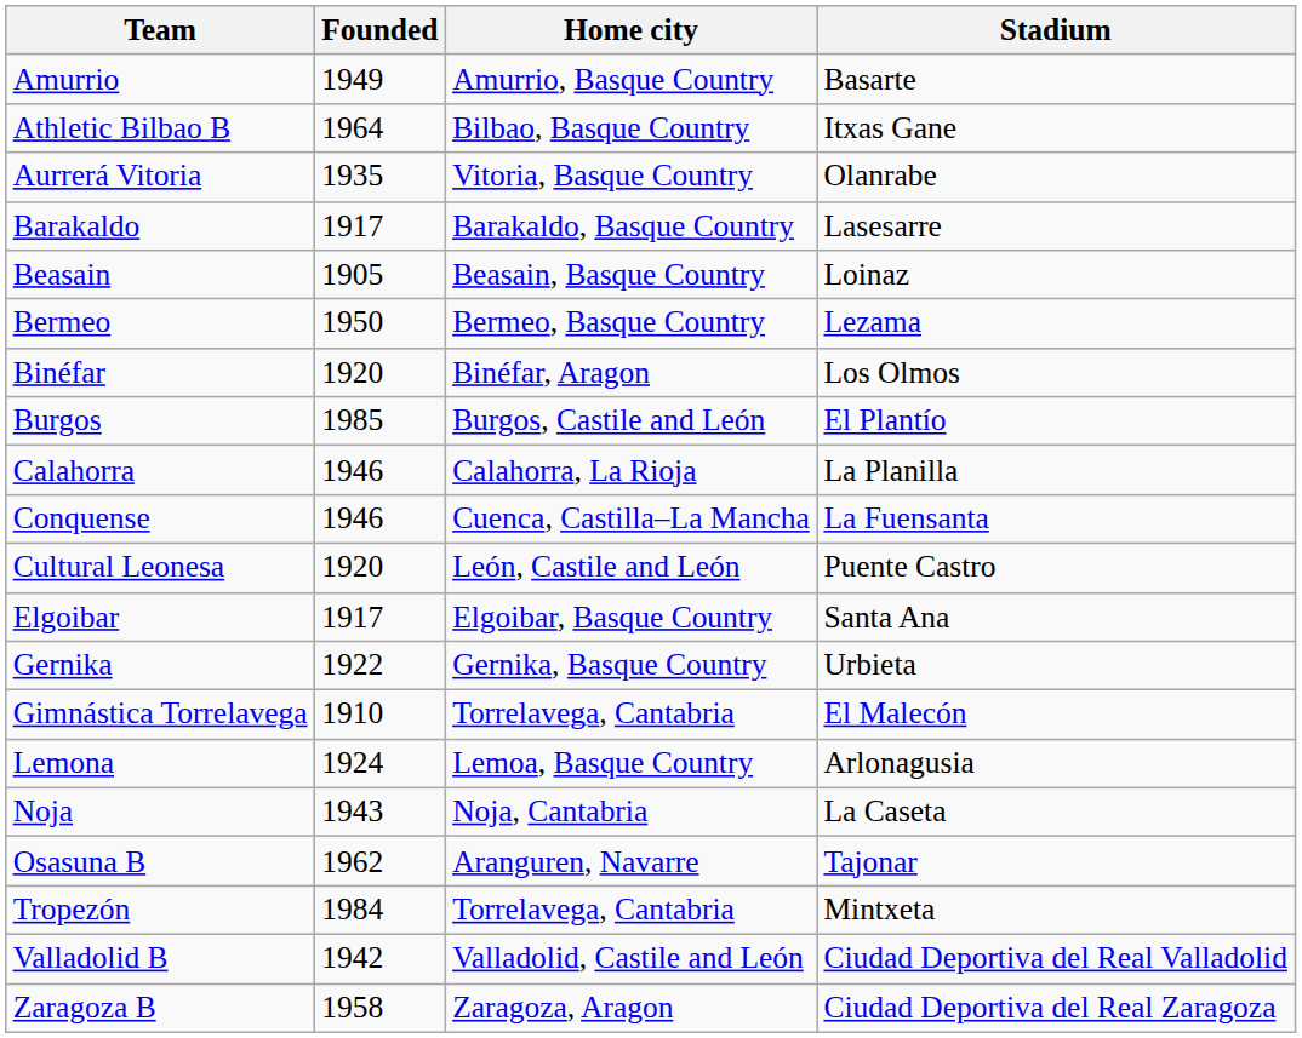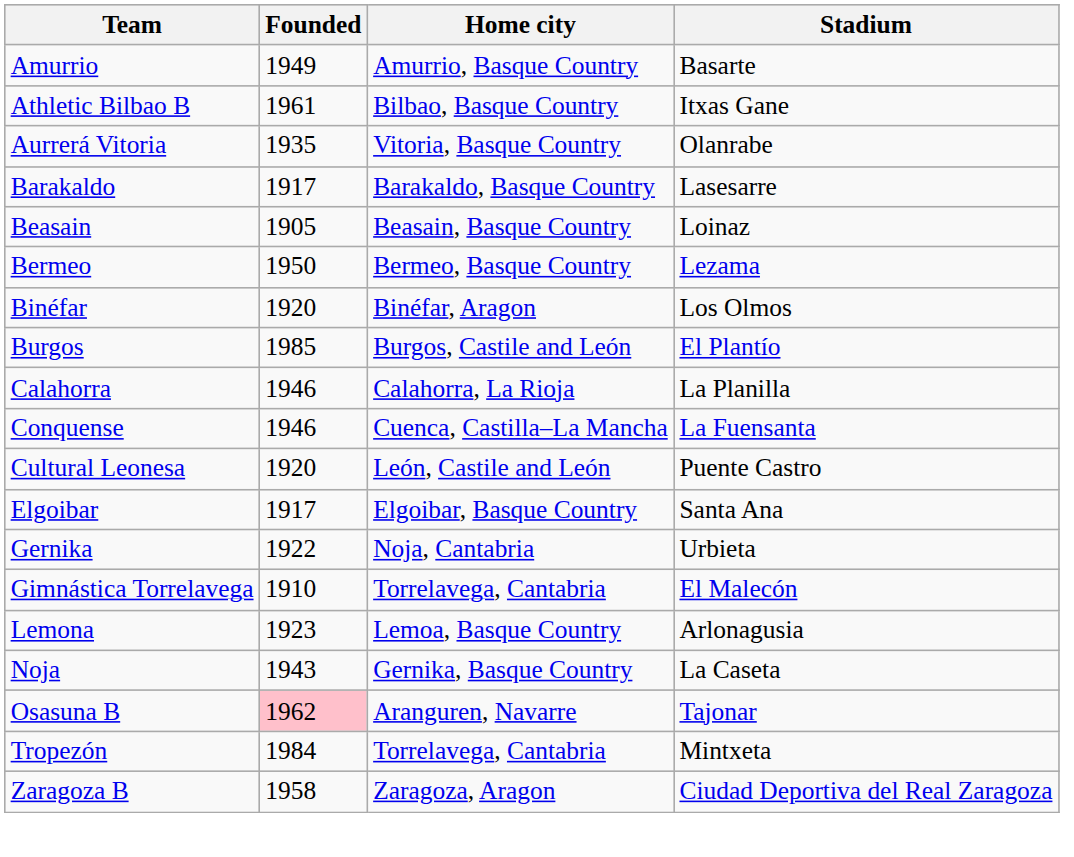 <table class="wikitable sortable">
 <tr>
 <th>Team</th>
 <th>Founded</th>
 <th>Home city</th>
 <th>Stadium</th>
 </tr>
 <tr>
 <td><a href='#'>Amurrio</a></td>
 <td>1949</td>
 <td><a href='#'>Amurrio</a>, <a href='#'>Basque Country</a></td>
 <td>Basarte</td>
 </tr>
 <tr>
 <td><a href='#'>Athletic Bilbao B</a></td>
-<td>1964</td>
+<td>1961</td>
 <td><a href='#'>Bilbao</a>, <a href='#'>Basque Country</a></td>
 <td>Itxas Gane</td>
 </tr>
 <tr>
 <td><a href='#'>Aurrerá Vitoria</a></td>
 <td>1935</td>
 <td><a href='#'>Vitoria</a>, <a href='#'>Basque Country</a></td>
 <td>Olanrabe</td>
 </tr>
 <tr>
 <td><a href='#'>Barakaldo</a></td>
 <td>1917</td>
 <td><a href='#'>Barakaldo</a>, <a href='#'>Basque Country</a></td>
 <td>Lasesarre</td>
 </tr>
 <tr>
 <td><a href='#'>Beasain</a></td>
 <td>1905</td>
 <td><a href='#'>Beasain</a>, <a href='#'>Basque Country</a></td>
 <td>Loinaz</td>
 </tr>
 <tr>
 <td><a href='#'>Bermeo</a></td>
 <td>1950</td>
 <td><a href='#'>Bermeo</a>, <a href='#'>Basque Country</a></td>
 <td><a href='#'>Lezama</a></td>
 </tr>
 <tr>
 <td><a href='#'>Binéfar</a></td>
 <td>1920</td>
 <td><a href='#'>Binéfar</a>, <a href='#'>Aragon</a></td>
 <td>Los Olmos</td>
 </tr>
 <tr>
 <td><a href='#'>Burgos</a></td>
 <td>1985</td>
 <td><a href='#'>Burgos</a>, <a href='#'>Castile and León</a></td>
 <td><a href='#'>El Plantío</a></td>
 </tr>
 <tr>
 <td><a href='#'>Calahorra</a></td>
 <td>1946</td>
 <td><a href='#'>Calahorra</a>, <a href='#'>La Rioja</a></td>
 <td>La Planilla</td>
 </tr>
 <tr>
 <td><a href='#'>Conquense</a></td>
 <td>1946</td>
 <td><a href='#'>Cuenca</a>, <a href='#'>Castilla–La Mancha</a></td>
 <td><a href='#'>La Fuensanta</a></td>
 </tr>
 <tr>
 <td><a href='#'>Cultural Leonesa</a></td>
 <td>1920</td>
 <td><a href='#'>León</a>, <a href='#'>Castile and León</a></td>
 <td>Puente Castro</td>
 </tr>
 <tr>
 <td><a href='#'>Elgoibar</a></td>
 <td>1917</td>
 <td><a href='#'>Elgoibar</a>, <a href='#'>Basque Country</a></td>
 <td>Santa Ana</td>
 </tr>
 <tr>
 <td><a href='#'>Gernika</a></td>
 <td>1922</td>
-<td><a href='#'>Gernika</a>, <a href='#'>Basque Country</a></td>
+<td><a href='#'>Noja</a>, <a href='#'>Cantabria</a></td>
 <td>Urbieta</td>
 </tr>
 <tr>
 <td><a href='#'>Gimnástica Torrelavega</a></td>
 <td>1910</td>
 <td><a href='#'>Torrelavega</a>, <a href='#'>Cantabria</a></td>
 <td><a href='#'>El Malecón</a></td>
 </tr>
 <tr>
 <td><a href='#'>Lemona</a></td>
-<td>1924</td>
+<td>1923</td>
 <td><a href='#'>Lemoa</a>, <a href='#'>Basque Country</a></td>
 <td>Arlonagusia</td>
 </tr>
 <tr>
 <td><a href='#'>Noja</a></td>
 <td>1943</td>
-<td><a href='#'>Noja</a>, <a href='#'>Cantabria</a></td>
+<td><a href='#'>Gernika</a>, <a href='#'>Basque Country</a></td>
 <td>La Caseta</td>
 </tr>
 <tr>
 <td><a href='#'>Osasuna B</a></td>
-<td>1962</td>
+<td style="background: pink;">1962</td>
 <td><a href='#'>Aranguren</a>, <a href='#'>Navarre</a></td>
 <td><a href='#'>Tajonar</a></td>
 </tr>
 <tr>
 <td><a href='#'>Tropezón</a></td>
 <td>1984</td>
 <td><a href='#'>Torrelavega</a>, <a href='#'>Cantabria</a></td>
 <td>Mintxeta</td>
 </tr>
 <tr>
-<td><a href='#'>Valladolid B</a></td>
-<td>1942</td>
-<td><a href='#'>Valladolid</a>, <a href='#'>Castile and León</a></td>
-<td><a href='#'>Ciudad Deportiva del Real Valladolid</a></td>
-</tr>
-<tr>
 <td><a href='#'>Zaragoza B</a></td>
 <td>1958</td>
 <td><a href='#'>Zaragoza</a>, <a href='#'>Aragon</a></td>
 <td><a href='#'>Ciudad Deportiva del Real Zaragoza</a></td>
 </tr>
 </table>
